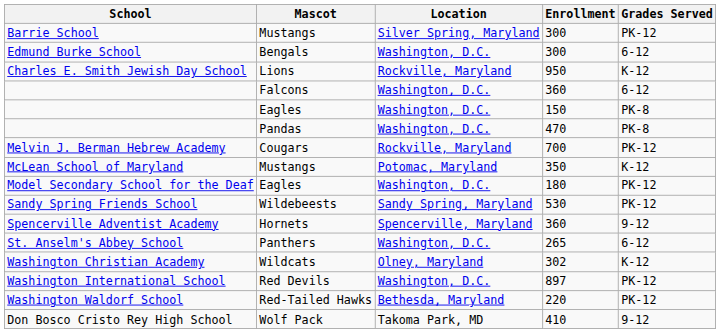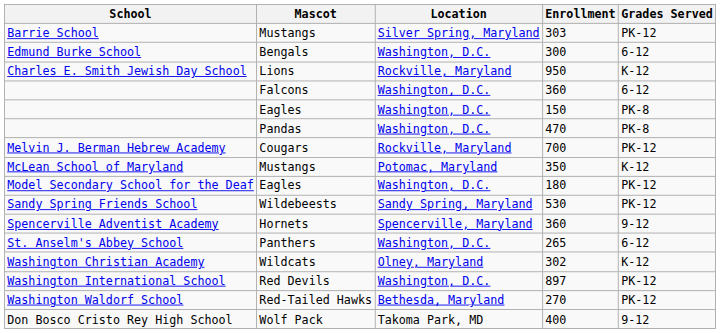 <table class="wikitable">
 <tr>
 <th>School</th>
 <th>Mascot</th>
 <th>Location</th>
 <th>Enrollment</th>
 <th>Grades Served</th>
 </tr>
 <tr>
 <td><a href='#'>Barrie School</a></td>
 <td>Mustangs</td>
 <td><a href='#'>Silver Spring, Maryland</a></td>
-<td>300</td>
+<td>303</td>
 <td>PK-12</td>
 </tr>
 <tr>
 <td><a href='#'>Edmund Burke School</a></td>
 <td>Bengals</td>
 <td><a href='#'>Washington, D.C.</a></td>
 <td>300</td>
 <td>6-12</td>
 </tr>
 <tr>
 <td><a href='#'>Charles E. Smith Jewish Day School</a></td>
 <td>Lions</td>
 <td><a href='#'>Rockville, Maryland</a></td>
 <td>950</td>
 <td>K-12</td>
 </tr>
 <tr>
 <td></td>
 <td>Falcons</td>
 <td><a href='#'>Washington, D.C.</a></td>
 <td>360</td>
 <td>6-12</td>
 </tr>
 <tr>
 <td></td>
 <td>Eagles</td>
 <td><a href='#'>Washington, D.C.</a></td>
 <td>150</td>
 <td>PK-8</td>
 </tr>
 <tr>
 <td></td>
 <td>Pandas</td>
 <td><a href='#'>Washington, D.C.</a></td>
 <td>470</td>
 <td>PK-8</td>
 </tr>
 <tr>
 <td><a href='#'>Melvin J. Berman Hebrew Academy</a></td>
 <td>Cougars</td>
 <td><a href='#'>Rockville, Maryland</a></td>
 <td>700</td>
 <td>PK-12</td>
 </tr>
 <tr>
 <td><a href='#'>McLean School of Maryland</a></td>
 <td>Mustangs</td>
 <td><a href='#'>Potomac, Maryland</a></td>
 <td>350</td>
 <td>K-12</td>
 </tr>
 <tr>
 <td><a href='#'>Model Secondary School for the Deaf</a></td>
 <td>Eagles</td>
 <td><a href='#'>Washington, D.C.</a></td>
 <td>180</td>
 <td>PK-12</td>
 </tr>
 <tr>
 <td><a href='#'>Sandy Spring Friends School</a></td>
 <td>Wildebeests</td>
 <td><a href='#'>Sandy Spring, Maryland</a></td>
 <td>530</td>
 <td>PK-12</td>
 </tr>
 <tr>
 <td><a href='#'>Spencerville Adventist Academy</a></td>
 <td>Hornets</td>
 <td><a href='#'>Spencerville, Maryland</a></td>
 <td>360</td>
 <td>9-12</td>
 </tr>
 <tr>
 <td><a href='#'>St. Anselm's Abbey School</a></td>
 <td>Panthers</td>
 <td><a href='#'>Washington, D.C.</a></td>
 <td>265</td>
 <td>6-12</td>
 </tr>
 <tr>
 <td><a href='#'>Washington Christian Academy</a></td>
 <td>Wildcats</td>
 <td><a href='#'>Olney, Maryland</a></td>
 <td>302</td>
 <td>K-12</td>
 </tr>
 <tr>
 <td><a href='#'>Washington International School</a></td>
 <td>Red Devils</td>
 <td><a href='#'>Washington, D.C.</a></td>
 <td>897</td>
 <td>PK-12</td>
 </tr>
 <tr>
 <td><a href='#'>Washington Waldorf School</a></td>
 <td>Red-Tailed Hawks</td>
 <td><a href='#'>Bethesda, Maryland</a></td>
-<td>220</td>
+<td>270</td>
 <td>PK-12</td>
 </tr>
 <tr>
 <td>Don Bosco Cristo Rey High School</td>
 <td>Wolf Pack</td>
 <td>Takoma Park, MD</td>
-<td>410</td>
+<td>400</td>
 <td>9-12</td>
 </tr>
 </table>
